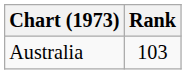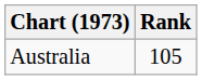 <table class="wikitable">
 <tr>
 <th align="left">Chart (1973)</th>
 <th style="text-align:center;">Rank</th>
 </tr>
 <tr>
 <td>Australia</td>
-<td style="text-align:center;">103</td>
+<td style="text-align:center;">105</td>
 </tr>
 </table>
